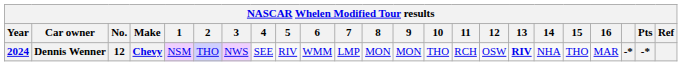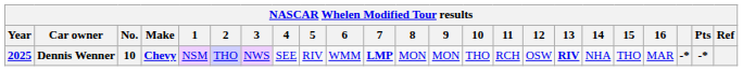 <table class="wikitable" style="text-align:center; font-size:75%">
 <tr>
 <th colspan=38><a href='#'>NASCAR</a> <a href='#'>Whelen Modified Tour</a> results</th>
 </tr>
 <tr>
 <th>Year</th>
 <th>Car owner</th>
 <th>No.</th>
 <th>Make</th>
 <th>1</th>
 <th>2</th>
 <th>3</th>
 <th>4</th>
 <th>5</th>
 <th>6</th>
 <th>7</th>
 <th>8</th>
 <th>9</th>
 <th>10</th>
 <th>11</th>
 <th>12</th>
 <th>13</th>
 <th>14</th>
 <th>15</th>
 <th>16</th>
 <th></th>
 <th>Pts</th>
 <th>Ref</th>
 </tr>
 <tr>
-<th><a href='#'>2024</a></th>
+<th><a href='#'>2025</a></th>
 <th>Dennis Wenner</th>
-<th>12</th>
+<th>10</th>
 <th><a href='#'>Chevy</a></th>
 <td style="background:#EFCFFF;"><a href='#'>NSM</a><br></td>
 <td style="background:#CFCFFF;"><a href='#'>THO</a><br></td>
 <td style="background:#EFCFFF;"><a href='#'>NWS</a><br></td>
 <td><a href='#'>SEE</a></td>
 <td><a href='#'>RIV</a></td>
 <td><a href='#'>WMM</a></td>
-<td><a href='#'>LMP</a></td>
+<td><strong><a href='#'>LMP</a></strong></td>
 <td><a href='#'>MON</a></td>
 <td style="background:#;"><a href='#'>MON</a><br></td>
 <td><a href='#'>THO</a></td>
 <td><a href='#'>RCH</a></td>
 <td><a href='#'>OSW</a></td>
 <td><strong><a href='#'>RIV</a></strong></td>
 <td><a href='#'>NHA</a></td>
 <td><a href='#'>THO</a></td>
 <td><a href='#'>MAR</a></td>
 <th>-*</th>
 <th>-*</th>
 <th></th>
 </tr>
 </table>
